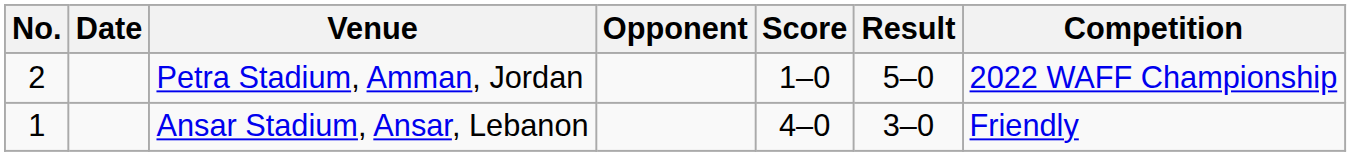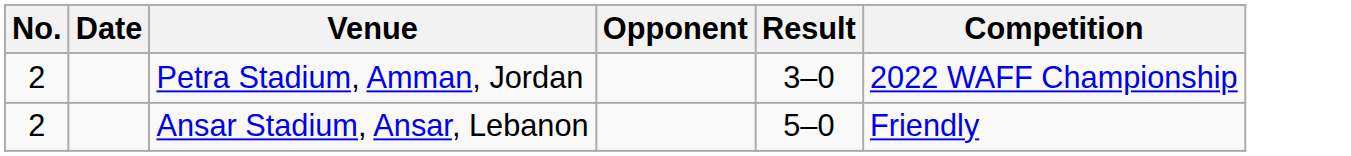 <table class="wikitable sortable">
 <tr>
 <th scope="col">No.</th>
 <th scope="col">Date</th>
 <th scope="col">Venue</th>
 <th scope="col">Opponent</th>
-<th scope="col">Score</th>
 <th scope="col">Result</th>
 <th scope="col">Competition</th>
 </tr>
 <tr>
 <td align="center">2</td>
 <td></td>
 <td><a href='#'>Petra Stadium</a>, <a href='#'>Amman</a>, Jordan</td>
 <td></td>
-<td align="center">1–0</td>
-<td align="center">5–0</td>
+<td align="center">3–0</td>
 <td><a href='#'>2022 WAFF Championship</a></td>
 </tr>
 <tr>
-<td align="center">1</td>
+<td align="center">2</td>
 <td></td>
 <td><a href='#'>Ansar Stadium</a>, <a href='#'>Ansar</a>, Lebanon</td>
 <td></td>
-<td align="center">4–0</td>
-<td align="center">3–0</td>
+<td align="center">5–0</td>
 <td><a href='#'>Friendly</a></td>
 </tr>
 </table>
